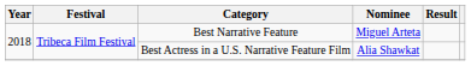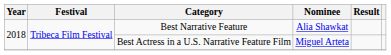 <table class="wikitable sortable plainrowheaders" style="text-align:center;">
 <tr>
 <th>Year</th>
 <th>Festival</th>
 <th>Category</th>
 <th>Nominee</th>
 <th>Result</th>
 <th></th>
 </tr>
 <tr>
 <td rowspan="2">2018</td>
 <td rowspan="2"><a href='#'>Tribeca Film Festival</a></td>
 <td>Best Narrative Feature</td>
-<td><a href='#'>Miguel Arteta</a></td>
+<td><a href='#'>Alia Shawkat</a></td>
 <td></td>
 <td></td>
 </tr>
 <tr>
 <td>Best Actress in a U.S. Narrative Feature Film</td>
-<td><a href='#'>Alia Shawkat</a></td>
+<td><a href='#'>Miguel Arteta</a></td>
 <td></td>
 <td></td>
 </tr>
 <tr>
 </tr>
 </table>
